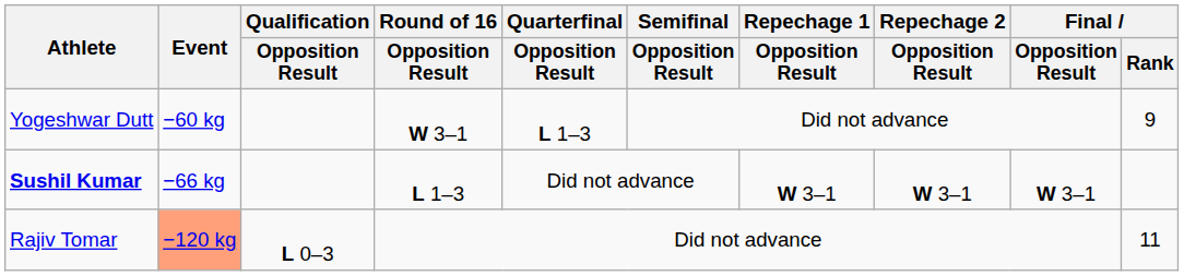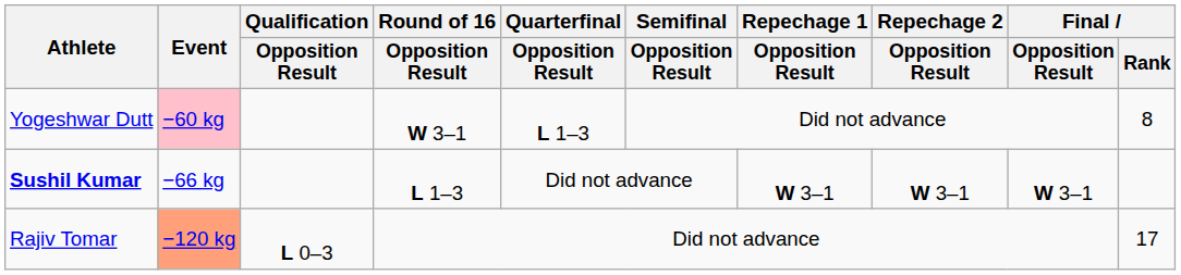 <table class="wikitable" style="font-size:90%">
 <tr>
 <th rowspan="2">Athlete</th>
 <th rowspan="2">Event</th>
 <th>Qualification</th>
 <th>Round of 16</th>
 <th>Quarterfinal</th>
 <th>Semifinal</th>
 <th>Repechage 1</th>
 <th>Repechage 2</th>
 <th colspan=2>Final / </th>
 </tr>
 <tr style="font-size: 95%">
 <th>Opposition<br>Result</th>
 <th>Opposition<br>Result</th>
 <th>Opposition<br>Result</th>
 <th>Opposition<br>Result</th>
 <th>Opposition<br>Result</th>
 <th>Opposition<br>Result</th>
 <th>Opposition<br>Result</th>
 <th>Rank</th>
 </tr>
 <tr align=center>
 <td align=left><a href='#'>Yogeshwar Dutt</a></td>
-<td align=left><a href='#'>−60 kg</a></td>
+<td align=left style="background: pink;"><a href='#'>−60 kg</a></td>
 <td></td>
 <td><br><strong>W</strong> 3–1 <sup></sup></td>
 <td><br><strong>L</strong> 1–3 <sup></sup></td>
 <td colspan=4>Did not advance</td>
-<td>9</td>
+<td>8</td>
 </tr>
 <tr align=center>
 <td align=left><strong><a href='#'>Sushil Kumar</a></strong></td>
 <td align=left><a href='#'>−66 kg</a></td>
 <td></td>
 <td><br><strong>L</strong> 1–3 <sup></sup></td>
 <td colspan=2>Did not advance</td>
 <td><br><strong>W</strong> 3–1 <sup></sup></td>
 <td><br><strong>W</strong> 3–1 <sup></sup></td>
 <td><br><strong>W</strong> 3–1 <sup></sup></td>
 <td></td>
 </tr>
 <tr align=center>
 <td align=left><a href='#'>Rajiv Tomar</a></td>
 <td align=left style="background: lightsalmon;"><a href='#'>−120 kg</a></td>
 <td><br><strong>L</strong> 0–3 <sup></sup></td>
 <td colspan=6>Did not advance</td>
-<td>11</td>
+<td>17</td>
 </tr>
 </table>
